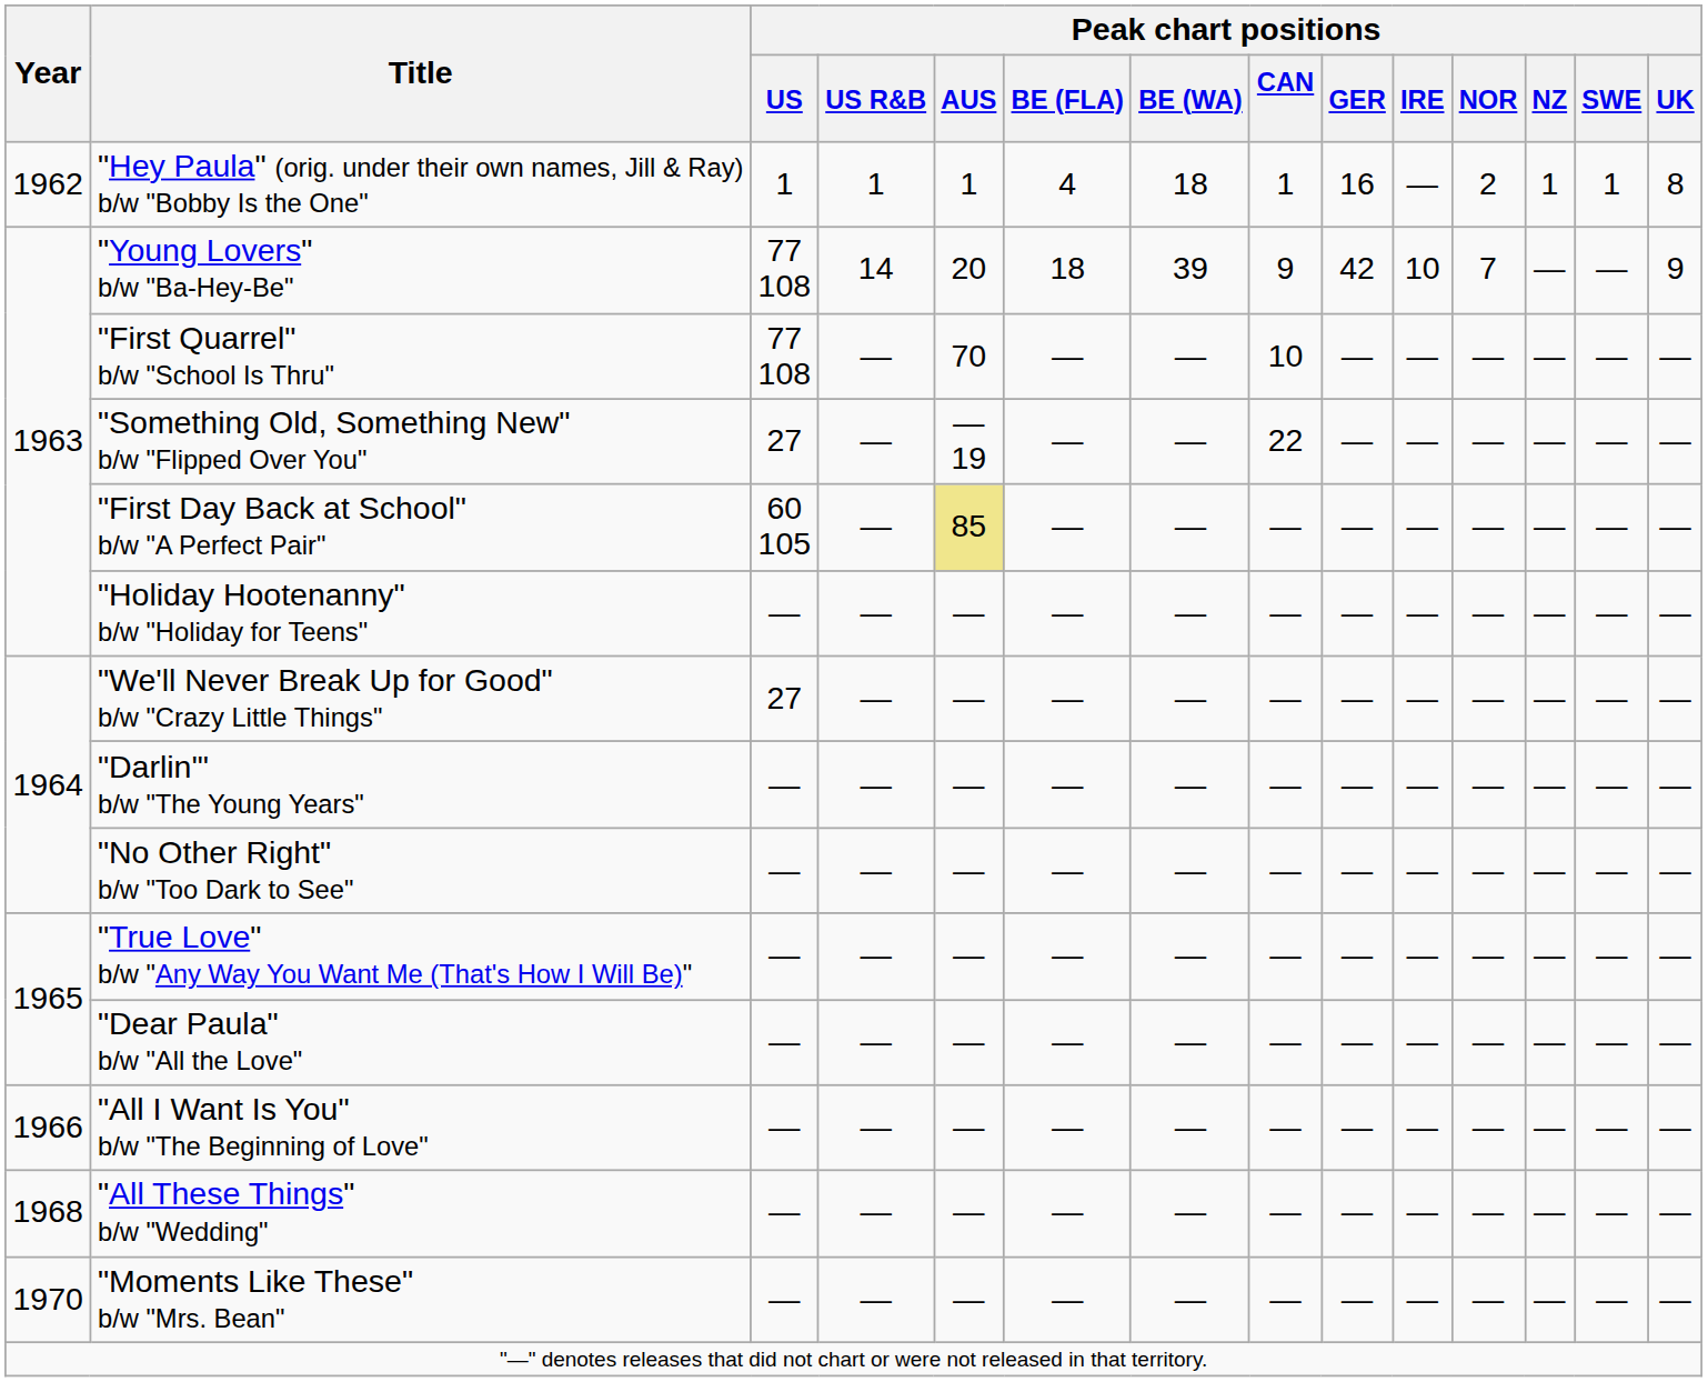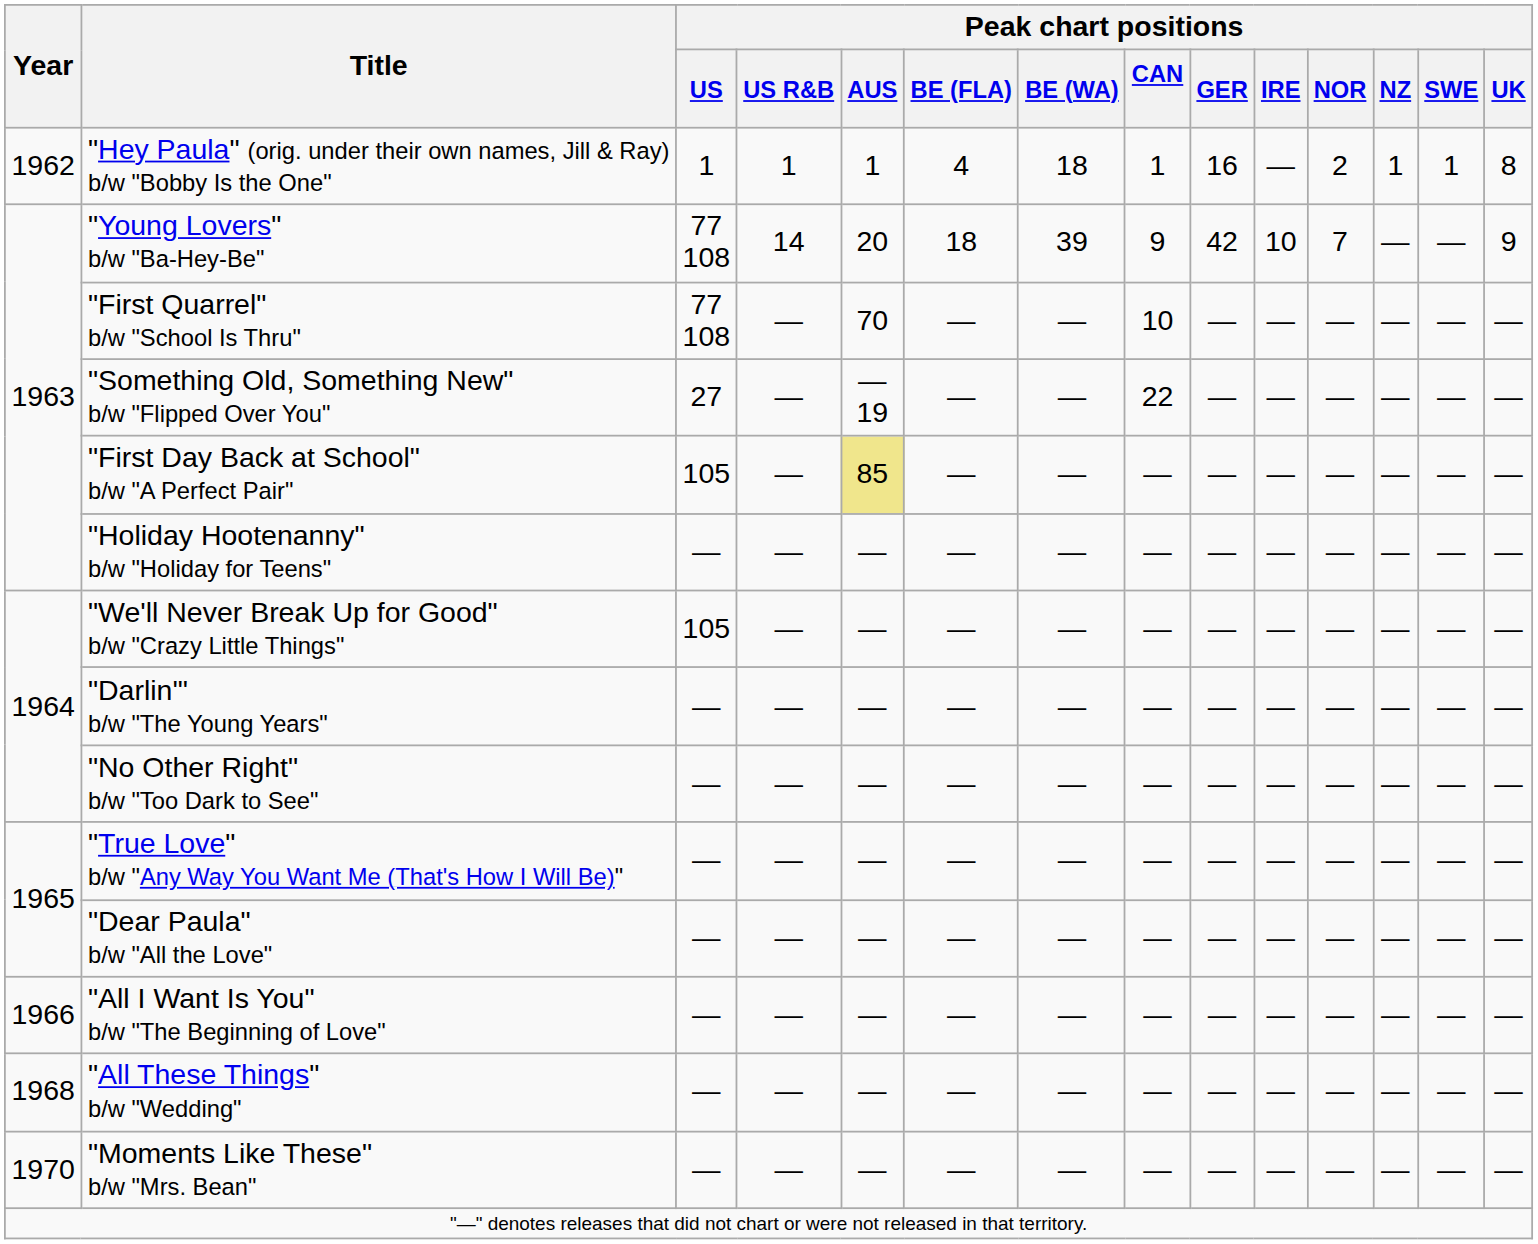 <table class="wikitable" style="text-align:center">
 <tr>
 <th rowspan="2">Year</th>
 <th rowspan="2">Title</th>
 <th colspan="12">Peak chart positions</th>
 </tr>
 <tr>
 <th><small><a href='#'>US</a></small><br></th>
 <th><small><a href='#'>US R&B</a></small><br></th>
 <th><small><a href='#'>AUS</a></small><br></th>
 <th><small><a href='#'>BE (FLA)</a></small><br></th>
 <th><small><a href='#'>BE (WA)</a></small><br></th>
 <th><small><a href='#'>CAN</a></small><br><br></th>
 <th><small><a href='#'>GER</a></small><br></th>
 <th><small><a href='#'>IRE</a></small><br></th>
 <th><small><a href='#'>NOR</a></small><br></th>
 <th><small><a href='#'>NZ</a></small><br></th>
 <th><small><a href='#'>SWE</a></small><br></th>
 <th><small><a href='#'>UK</a></small><br></th>
 </tr>
 <tr>
 <td>1962</td>
 <td align="left">"<a href='#'>Hey Paula</a>" <small>(orig. under their own names, Jill & Ray)</small><br><small>b/w "Bobby Is the One"</small></td>
 <td>1</td>
 <td>1</td>
 <td>1</td>
 <td>4</td>
 <td>18</td>
 <td>1</td>
 <td>16</td>
 <td>—</td>
 <td>2</td>
 <td>1</td>
 <td>1</td>
 <td>8</td>
 </tr>
 <tr>
 <td rowspan="5">1963</td>
 <td align="left">"<a href='#'>Young Lovers</a>"<br><small>b/w "Ba-Hey-Be"</small></td>
 <td align="center">77<br>108</td>
 <td>14</td>
 <td>20</td>
 <td>18</td>
 <td>39</td>
 <td>9</td>
 <td>42</td>
 <td>10</td>
 <td>7</td>
 <td>—</td>
 <td>—</td>
 <td>9</td>
 </tr>
 <tr>
 <td align="left">"First Quarrel"<br><small>b/w "School Is Thru"</small></td>
 <td align="center">77<br>108</td>
 <td>—</td>
 <td>70</td>
 <td>—</td>
 <td>—</td>
 <td>10</td>
 <td>—</td>
 <td>—</td>
 <td>—</td>
 <td>—</td>
 <td>—</td>
 <td>—</td>
 </tr>
 <tr>
 <td align="left">"Something Old, Something New"<br><small>b/w "Flipped Over You"</small></td>
 <td align="center">27</td>
 <td>—</td>
 <td>—<br>19</td>
 <td>—</td>
 <td>—</td>
 <td>22</td>
 <td>—</td>
 <td>—</td>
 <td>—</td>
 <td>—</td>
 <td>—</td>
 <td>—</td>
 </tr>
 <tr>
 <td align="left">"First Day Back at School"<br><small>b/w "A Perfect Pair"</small></td>
-<td align="center">60<br>105</td>
+<td align="center">105</td>
 <td>—</td>
 <td style="background: khaki;">85</td>
 <td>—</td>
 <td>—</td>
 <td>—</td>
 <td>—</td>
 <td>—</td>
 <td>—</td>
 <td>—</td>
 <td>—</td>
 <td>—</td>
 </tr>
 <tr>
 <td align="left">"Holiday Hootenanny"<br><small>b/w "Holiday for Teens"</small></td>
 <td align="center">—</td>
 <td>—</td>
 <td>—</td>
 <td>—</td>
 <td>—</td>
 <td>—</td>
 <td>—</td>
 <td>—</td>
 <td>—</td>
 <td>—</td>
 <td>—</td>
 <td>—</td>
 </tr>
 <tr>
 <td rowspan="3">1964</td>
 <td align="left">"We'll Never Break Up for Good"<br><small>b/w "Crazy Little Things"</small></td>
-<td align="center">27</td>
+<td align="center">105</td>
 <td>—</td>
 <td>—</td>
 <td>—</td>
 <td>—</td>
 <td>—</td>
 <td>—</td>
 <td>—</td>
 <td>—</td>
 <td>—</td>
 <td>—</td>
 <td>—</td>
 </tr>
 <tr>
 <td align="left">"Darlin'"<br><small>b/w "The Young Years"</small></td>
 <td align="center">—</td>
 <td>—</td>
 <td>—</td>
 <td>—</td>
 <td>—</td>
 <td>—</td>
 <td>—</td>
 <td>—</td>
 <td>—</td>
 <td>—</td>
 <td>—</td>
 <td>—</td>
 </tr>
 <tr>
 <td align="left">"No Other Right"<br><small>b/w "Too Dark to See"</small></td>
 <td align="center">—</td>
 <td>—</td>
 <td>—</td>
 <td>—</td>
 <td>—</td>
 <td>—</td>
 <td>—</td>
 <td>—</td>
 <td>—</td>
 <td>—</td>
 <td>—</td>
 <td>—</td>
 </tr>
 <tr>
 <td rowspan="2">1965</td>
 <td align="left">"<a href='#'>True Love</a>"<br><small>b/w "<a href='#'>Any Way You Want Me (That's How I Will Be)</a>"</small></td>
 <td align="center">—</td>
 <td>—</td>
 <td>—</td>
 <td>—</td>
 <td>—</td>
 <td>—</td>
 <td>—</td>
 <td>—</td>
 <td>—</td>
 <td>—</td>
 <td>—</td>
 <td>—</td>
 </tr>
 <tr>
 <td align="left">"Dear Paula"<br><small>b/w "All the Love"</small></td>
 <td align="center">—</td>
 <td>—</td>
 <td>—</td>
 <td>—</td>
 <td>—</td>
 <td>—</td>
 <td>—</td>
 <td>—</td>
 <td>—</td>
 <td>—</td>
 <td>—</td>
 <td>—</td>
 </tr>
 <tr>
 <td>1966</td>
 <td align="left">"All I Want Is You"<br><small>b/w "The Beginning of Love"</small></td>
 <td align="center">—</td>
 <td>—</td>
 <td>—</td>
 <td>—</td>
 <td>—</td>
 <td>—</td>
 <td>—</td>
 <td>—</td>
 <td>—</td>
 <td>—</td>
 <td>—</td>
 <td>—</td>
 </tr>
 <tr>
 <td>1968</td>
 <td align="left">"<a href='#'>All These Things</a>"<br><small>b/w "Wedding"</small></td>
 <td align="center">—</td>
 <td>—</td>
 <td>—</td>
 <td>—</td>
 <td>—</td>
 <td>—</td>
 <td>—</td>
 <td>—</td>
 <td>—</td>
 <td>—</td>
 <td>—</td>
 <td>—</td>
 </tr>
 <tr>
 <td>1970</td>
 <td align="left">"Moments Like These"<br><small>b/w "Mrs. Bean"</small></td>
 <td>—</td>
 <td>—</td>
 <td>—</td>
 <td>—</td>
 <td>—</td>
 <td>—</td>
 <td>—</td>
 <td>—</td>
 <td>—</td>
 <td>—</td>
 <td>—</td>
 <td>—</td>
 </tr>
 <tr>
 <td colspan="14" style="font-size:8pt">"—" denotes releases that did not chart or were not released in that territory.</td>
 </tr>
 </table>
